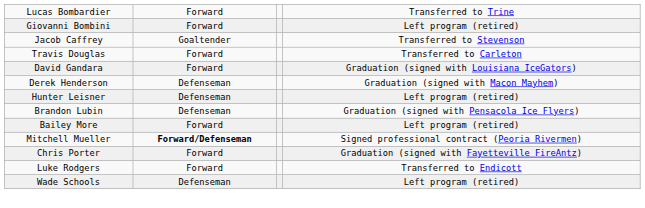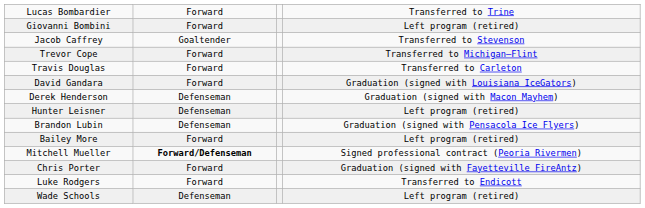 <table class="wikitable" width="60%">
 <tr align="center" bgcolor="">
 <td>Lucas Bombardier</td>
 <td>Forward</td>
 <td></td>
 <td>Transferred to <a href='#'>Trine</a></td>
 </tr>
 <tr align="center" bgcolor="f0f0f0">
 <td>Giovanni Bombini</td>
 <td>Forward</td>
 <td></td>
 <td>Left program (retired)</td>
 </tr>
 <tr align="center" bgcolor="">
 <td>Jacob Caffrey</td>
 <td>Goaltender</td>
 <td></td>
 <td>Transferred to <a href='#'>Stevenson</a></td>
+</tr>
+<tr align="center" bgcolor="f0f0f0">
+<td>Trevor Cope</td>
+<td>Forward</td>
+<td></td>
+<td>Transferred to <a href='#'>Michigan–Flint</a></td>
 </tr>
 <tr align="center" bgcolor="">
 <td>Travis Douglas</td>
 <td>Forward</td>
 <td></td>
 <td>Transferred to <a href='#'>Carleton</a></td>
 </tr>
 <tr align="center" bgcolor="f0f0f0">
 <td>David Gandara</td>
 <td>Forward</td>
 <td></td>
 <td>Graduation (signed with <a href='#'>Louisiana IceGators</a>)</td>
 </tr>
 <tr align="center" bgcolor="">
 <td>Derek Henderson</td>
 <td>Defenseman</td>
 <td></td>
 <td>Graduation (signed with <a href='#'>Macon Mayhem</a>)</td>
 </tr>
 <tr align="center" bgcolor="f0f0f0">
 <td>Hunter Leisner</td>
 <td>Defenseman</td>
 <td></td>
 <td>Left program (retired)</td>
 </tr>
 <tr align="center" bgcolor="">
 <td>Brandon Lubin</td>
 <td>Defenseman</td>
 <td></td>
 <td>Graduation (signed with <a href='#'>Pensacola Ice Flyers</a>)</td>
 </tr>
 <tr align="center" bgcolor="f0f0f0">
 <td>Bailey More</td>
 <td>Forward</td>
 <td></td>
 <td>Left program (retired)</td>
 </tr>
 <tr align="center" bgcolor="">
 <td>Mitchell Mueller</td>
 <td><strong>Forward/Defenseman</strong></td>
 <td></td>
 <td>Signed professional contract (<a href='#'>Peoria Rivermen</a>)</td>
 </tr>
 <tr align="center" bgcolor="f0f0f0">
 <td>Chris Porter</td>
 <td>Forward</td>
 <td></td>
 <td>Graduation (signed with <a href='#'>Fayetteville FireAntz</a>)</td>
 </tr>
 <tr align="center" bgcolor="">
 <td>Luke Rodgers</td>
 <td>Forward</td>
 <td></td>
 <td>Transferred to <a href='#'>Endicott</a></td>
 </tr>
 <tr align="center" bgcolor="f0f0f0">
 <td>Wade Schools</td>
 <td>Defenseman</td>
 <td></td>
 <td>Left program (retired)</td>
 </tr>
 </table>
